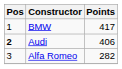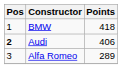 <table class="wikitable"   style="font-size:   85%;">
 <tr>
 <th>Pos</th>
 <th>Constructor</th>
 <th>Points</th>
 </tr>
 <tr>
 <td>1</td>
 <td> <a href='#'>BMW</a></td>
-<td align="right">417</td>
+<td align="right">418</td>
 </tr>
 <tr>
 <td><strong>2</strong></td>
 <td> <a href='#'>Audi</a></td>
 <td align="right">406</td>
 </tr>
 <tr>
 <td>3</td>
 <td> <a href='#'>Alfa Romeo</a></td>
-<td align="right">282</td>
+<td align="right">289</td>
 </tr>
 <tr>
 </tr>
 </table>
